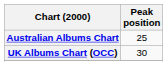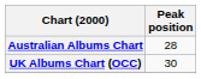 <table class="wikitable plainrowheaders" style="text-align:center">
 <tr>
 <th>Chart (2000)</th>
 <th>Peak<br>position</th>
 </tr>
 <tr>
 <th scope="row"><a href='#'>Australian Albums Chart</a></th>
-<td>25</td>
+<td>28</td>
 </tr>
 <tr>
 <th scope="row"><a href='#'>UK Albums Chart</a> (<a href='#'>OCC</a>)</th>
 <td>30</td>
 </tr>
 <tr>
 </tr>
 <tr>
 </tr>
 </table>
